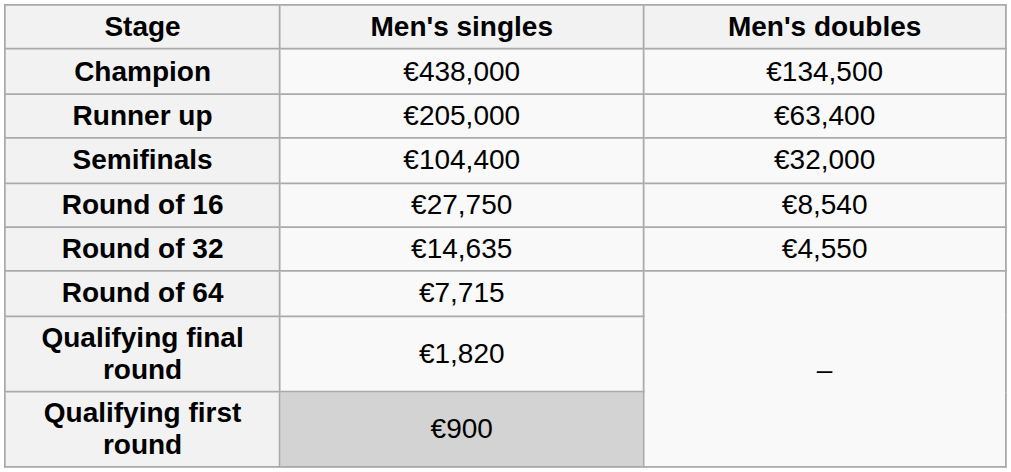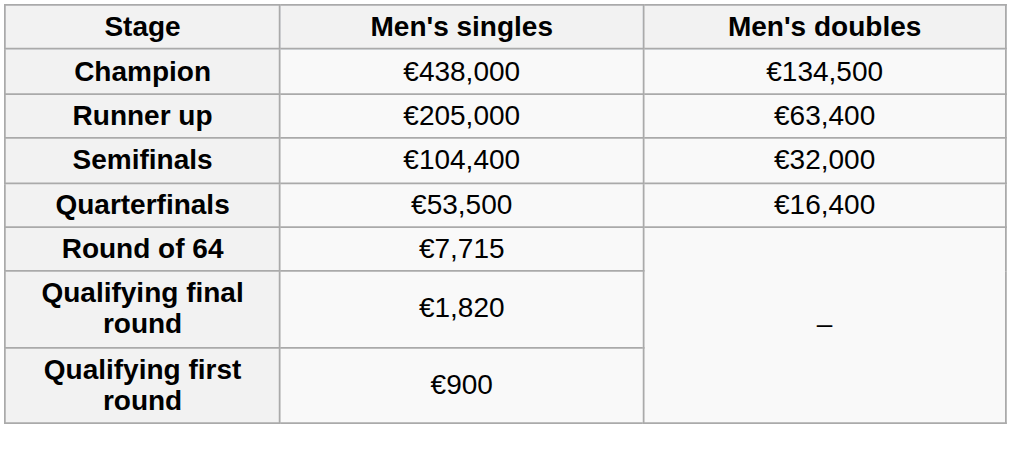 <table class=wikitable>
 <tr style="background:#d1e4fd;">
 <th width=150>Stage</th>
 <th width=200>Men's singles</th>
 <th width=200>Men's doubles</th>
 </tr>
 <tr style=text-align:center>
 <th>Champion</th>
 <td>€438,000</td>
 <td>€134,500</td>
 </tr>
 <tr style=text-align:center>
 <th>Runner up</th>
 <td>€205,000</td>
 <td>€63,400</td>
 </tr>
 <tr style="text-align:center;">
 <th>Semifinals</th>
 <td>€104,400</td>
 <td>€32,000</td>
 </tr>
 <tr style="text-align:center;">
-<th>Round of 16</th>
-<td>€27,750</td>
-<td>€8,540</td>
-</tr>
-<tr style="text-align:center;">
-<th>Round of 32</th>
-<td>€14,635</td>
-<td>€4,550</td>
+<th>Quarterfinals</th>
+<td>€53,500</td>
+<td>€16,400</td>
 </tr>
 <tr style="text-align:center;">
 <th>Round of 64</th>
 <td>€7,715</td>
 <td rowspan=3>–</td>
 </tr>
 <tr style="text-align:center;">
 <th>Qualifying final round</th>
 <td>€1,820</td>
 </tr>
 <tr style="text-align:center;">
 <th>Qualifying first round</th>
-<td style="background: lightgrey;">€900</td>
+<td>€900</td>
 </tr>
 </table>
